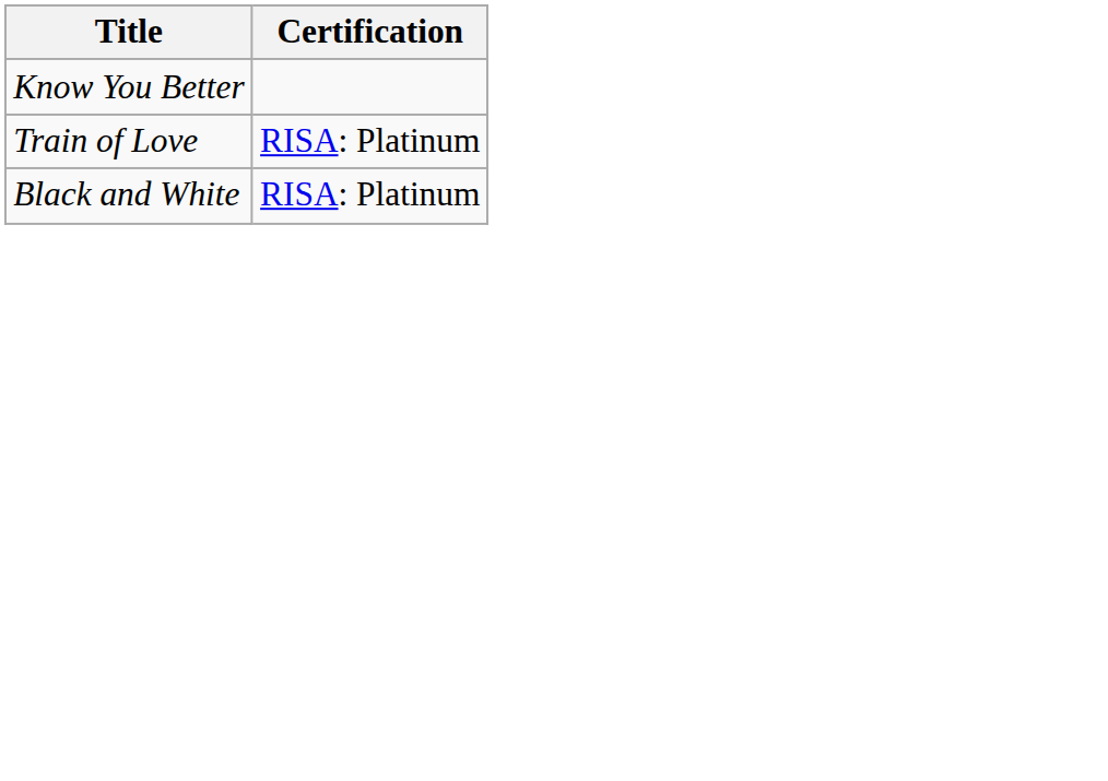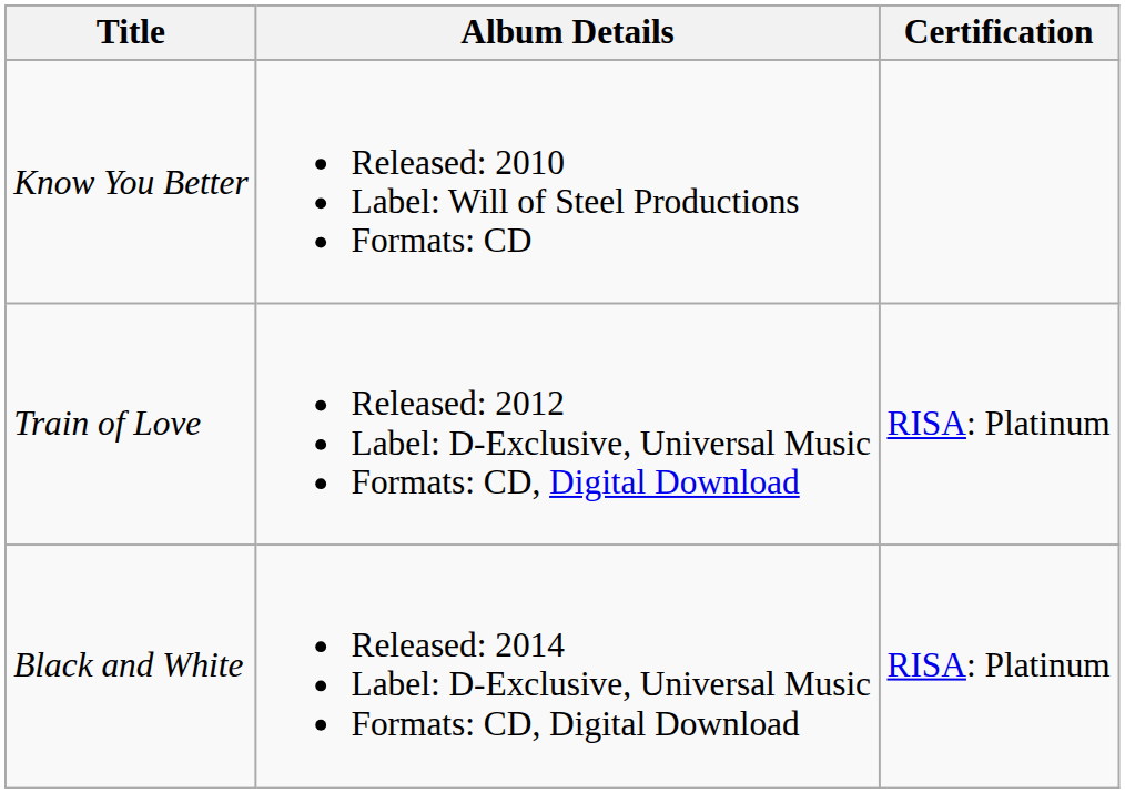 <table class="wikitable">
 <tr>
 <th>Title</th>
+<th>Album Details</th>
 <th>Certification</th>
 </tr>
 <tr>
 <td><em>Know You Better</em></td>
+<td><br><ul><li>Released: 2010</li><li>Label: Will of Steel Productions</li><li>Formats: CD</li></ul></td>
 <td></td>
 </tr>
 <tr>
 <td><em>Train of Love</em></td>
+<td><br><ul><li>Released: 2012</li><li>Label: D-Exclusive, Universal Music</li><li>Formats: CD, <a href='#'>Digital Download</a></li></ul></td>
 <td><a href='#'>RISA</a>: Platinum</td>
 </tr>
 <tr>
 <td><em>Black and White</em></td>
+<td><br><ul><li>Released: 2014</li><li>Label: D-Exclusive, Universal Music</li><li>Formats: CD, Digital Download</li></ul></td>
 <td><a href='#'>RISA</a>: Platinum</td>
 </tr>
 </table>
